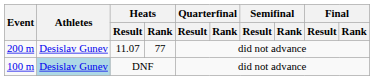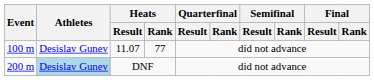 <table class="wikitable" border="1" style="font-size:90%">
 <tr>
 <th rowspan="2">Event</th>
 <th rowspan="2">Athletes</th>
 <th colspan="2">Heats</th>
 <th colspan="2">Quarterfinal</th>
 <th colspan="2">Semifinal</th>
 <th colspan="2">Final</th>
 </tr>
 <tr>
 <th>Result</th>
 <th>Rank</th>
 <th>Result</th>
 <th>Rank</th>
 <th>Result</th>
 <th>Rank</th>
 <th>Result</th>
 <th>Rank</th>
 </tr>
 <tr>
-<td><a href='#'>200 m</a></td>
+<td><a href='#'>100 m</a></td>
 <td><a href='#'>Desislav Gunev</a></td>
 <td align=center>11.07</td>
 <td align=center>77</td>
 <td align=center colspan=6>did not advance</td>
 </tr>
 <tr>
-<td><a href='#'>100 m</a></td>
+<td><a href='#'>200 m</a></td>
 <td style="background: lightblue;"><a href='#'>Desislav Gunev</a></td>
 <td align=center colspan=2>DNF</td>
 <td align=center colspan=6>did not advance</td>
 </tr>
 </table>
